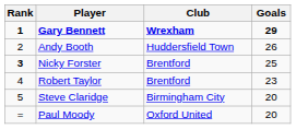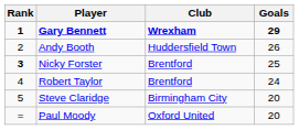 <table class="wikitable" style="text-align: left;">
 <tr>
 <th width=20>Rank</th>
 <th width=155>Player</th>
 <th width=155>Club</th>
 <th width=50>Goals</th>
 </tr>
 <tr>
 <td align=center><strong>1</strong></td>
 <td> <strong> <a href='#'>Gary Bennett</a> </strong></td>
 <td><strong> <a href='#'>Wrexham</a> </strong></td>
 <td align=center><strong>29</strong></td>
 </tr>
 <tr>
 <td align=center>2</td>
 <td> <a href='#'>Andy Booth</a></td>
 <td><a href='#'>Huddersfield Town</a></td>
 <td align=center>26</td>
 </tr>
 <tr>
 <td align=center><strong>3</strong></td>
 <td> <a href='#'>Nicky Forster</a></td>
 <td><a href='#'>Brentford</a></td>
 <td align=center>25</td>
 </tr>
 <tr>
 <td align=center>4</td>
 <td> <a href='#'>Robert Taylor</a></td>
 <td><a href='#'>Brentford</a></td>
-<td align=center>23</td>
+<td align=center>24</td>
 </tr>
 <tr>
 <td align=center>5</td>
 <td> <a href='#'>Steve Claridge</a></td>
 <td><a href='#'>Birmingham City</a></td>
 <td align=center>20</td>
 </tr>
 <tr>
 <td align=center>=</td>
 <td> <a href='#'>Paul Moody</a></td>
 <td><a href='#'>Oxford United</a></td>
 <td align=center>20</td>
 </tr>
 </table>
